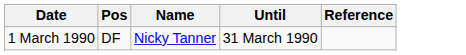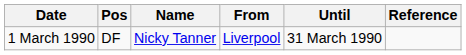 <table class="wikitable">
 <tr>
 <th>Date</th>
 <th>Pos</th>
 <th>Name</th>
+<th>From</th>
 <th>Until</th>
 <th>Reference</th>
 </tr>
 <tr>
 <td>1 March 1990</td>
 <td>DF</td>
 <td><a href='#'>Nicky Tanner</a></td>
+<td><a href='#'>Liverpool</a></td>
 <td>31 March 1990</td>
 <td></td>
 </tr>
 </table>
